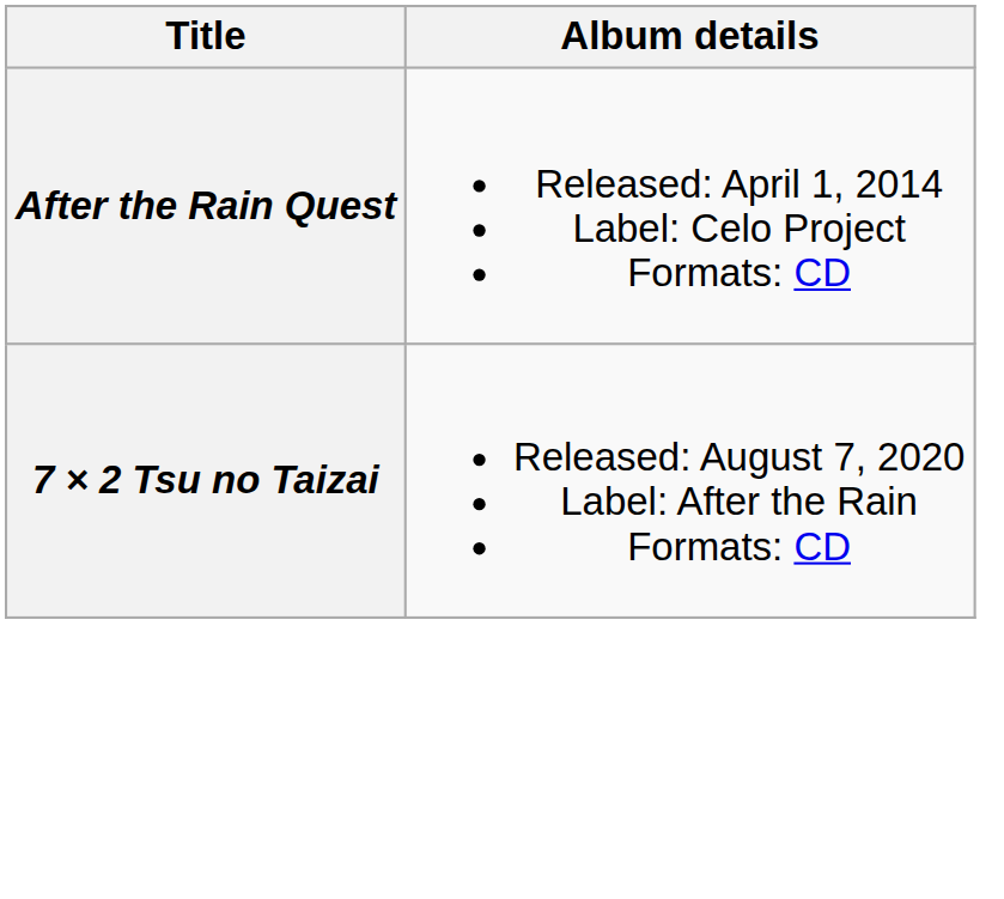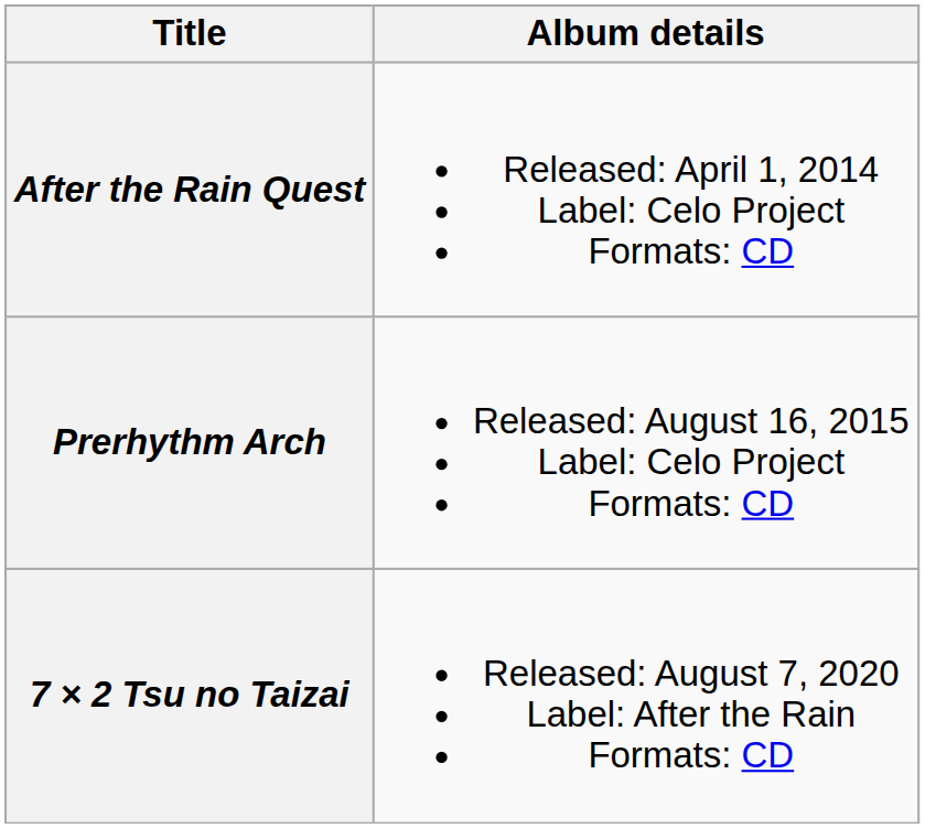 <table class="wikitable plainrowheaders" style="text-align:center">
 <tr>
 <th scope="col">Title</th>
 <th scope="col">Album details</th>
 </tr>
 <tr>
 <th scope="row"><em>After the Rain Quest</em></th>
 <td><br><ul><li>Released: April 1, 2014</li><li>Label: Celo Project</li><li>Formats: <a href='#'>CD</a></li></ul></td>
 </tr>
 <tr>
+<th scope="row"><em>Prerhythm Arch</em></th>
+<td><br><ul><li>Released: August 16, 2015</li><li>Label: Celo Project</li><li>Formats: <a href='#'>CD</a></li></ul></td>
+</tr>
+<tr>
 <th scope="row"><em>7 × 2 Tsu no Taizai</em></th>
 <td><br><ul><li>Released: August 7, 2020</li><li>Label: After the Rain</li><li>Formats: <a href='#'>CD</a></li></ul></td>
 </tr>
 </table>
